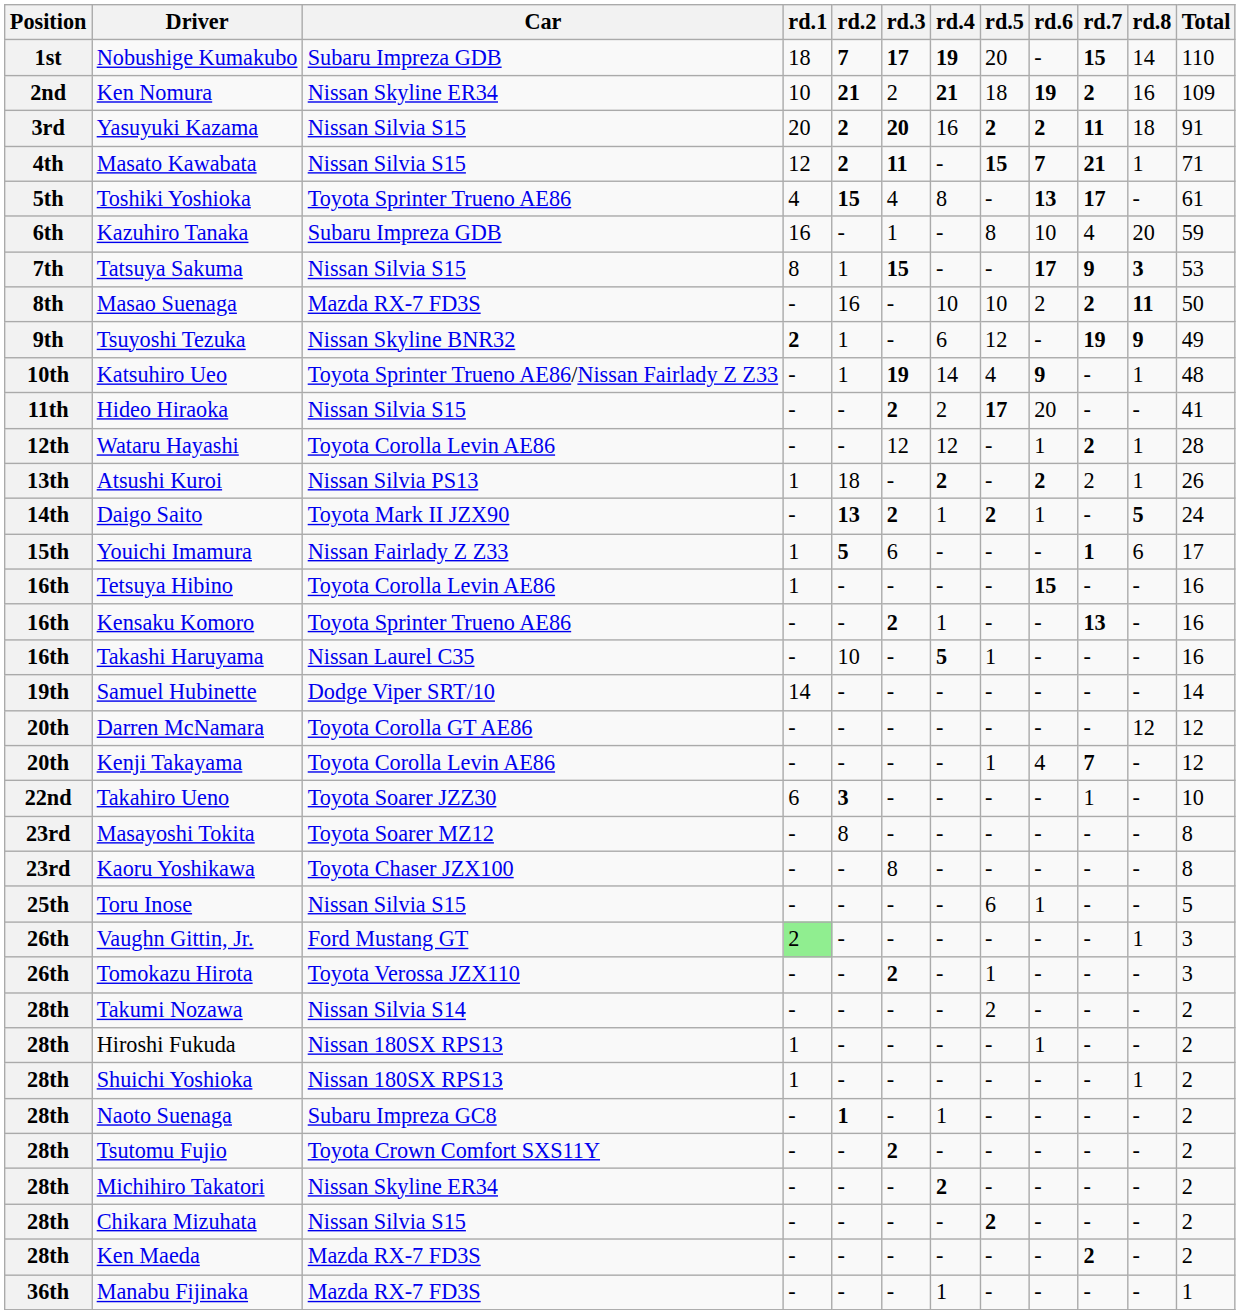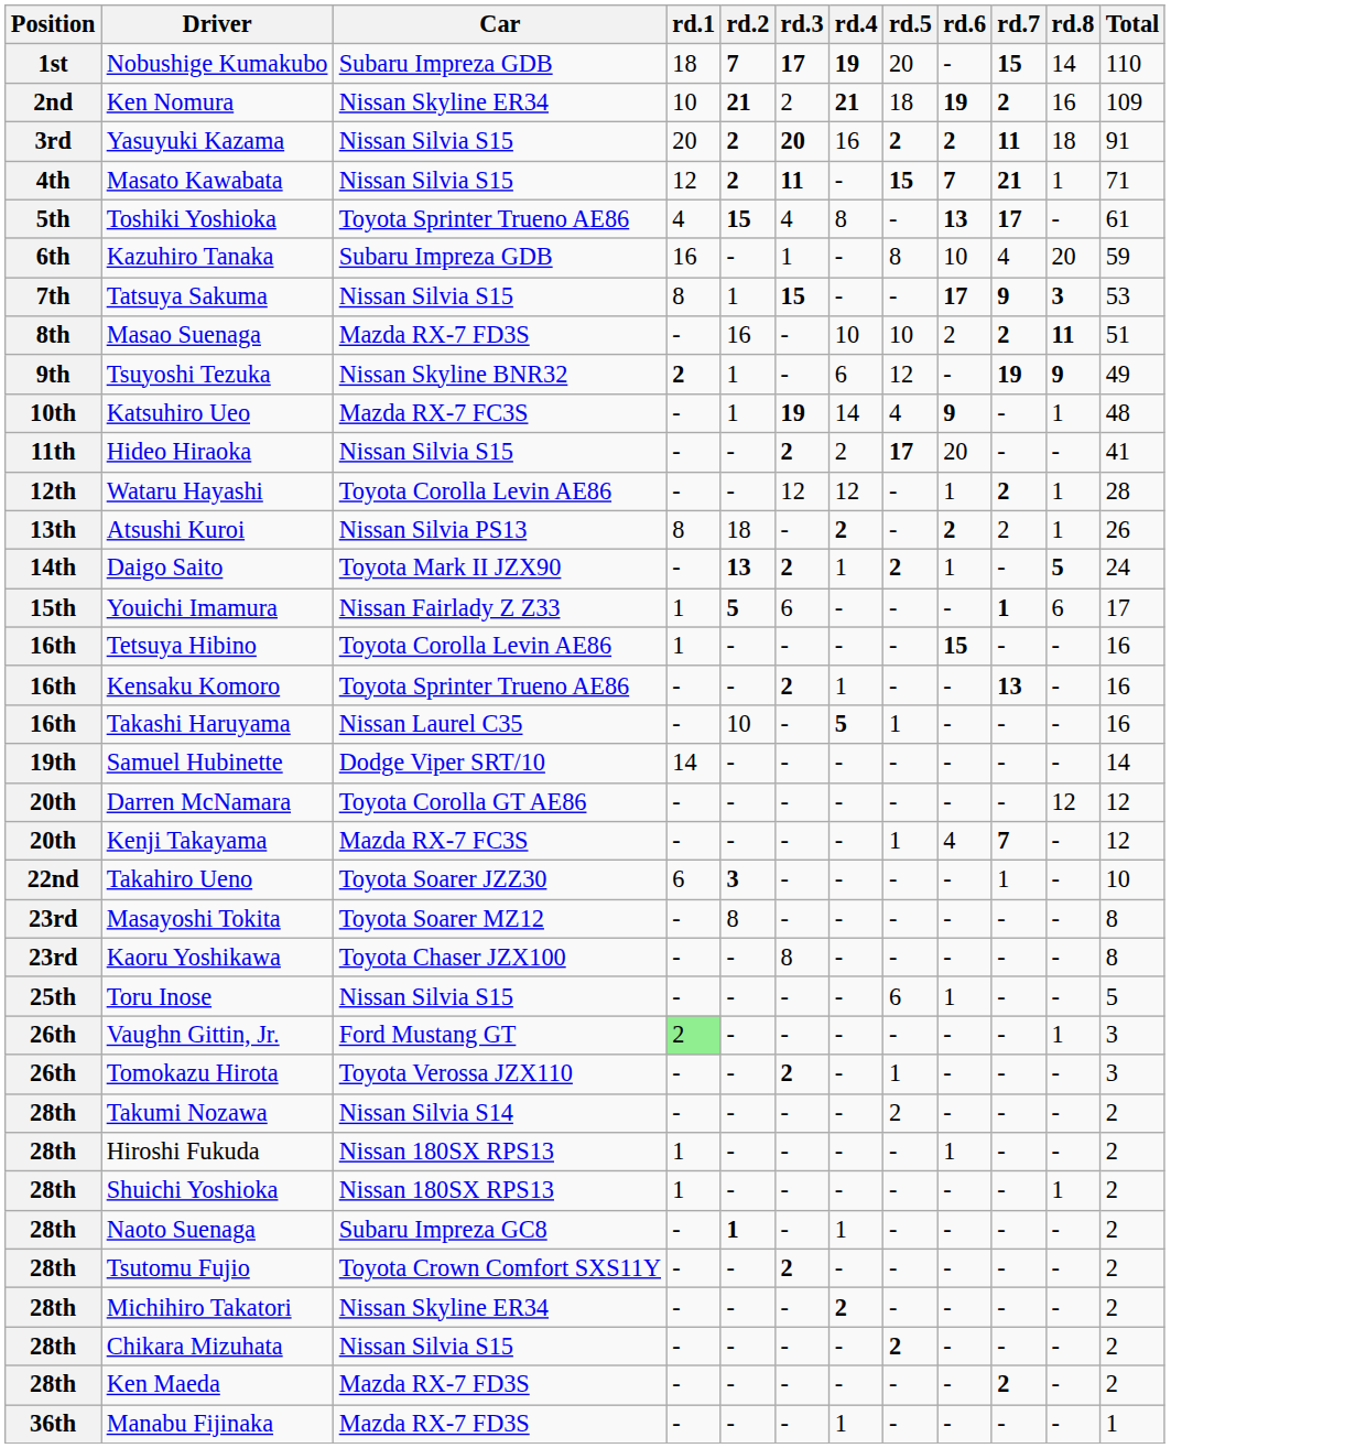 <table class="wikitable">
 <tr>
 <th>Position</th>
 <th>Driver</th>
 <th>Car</th>
 <th>rd.1</th>
 <th>rd.2</th>
 <th>rd.3</th>
 <th>rd.4</th>
 <th>rd.5</th>
 <th>rd.6</th>
 <th>rd.7</th>
 <th>rd.8</th>
 <th>Total</th>
 </tr>
 <tr>
 <th>1st</th>
 <td><a href='#'>Nobushige Kumakubo</a></td>
 <td><a href='#'>Subaru Impreza GDB</a></td>
 <td>18</td>
 <td><strong><span>7</span></strong></td>
 <td><strong><span>17</span></strong></td>
 <td><strong><span>19</span></strong></td>
 <td>20</td>
 <td>-</td>
 <td><strong><span>15</span></strong></td>
 <td>14</td>
 <td>110</td>
 </tr>
 <tr>
 <th>2nd</th>
 <td><a href='#'>Ken Nomura</a></td>
 <td><a href='#'>Nissan Skyline ER34</a></td>
 <td>10</td>
 <td><strong><span>21</span></strong></td>
 <td>2</td>
 <td><strong><span>21</span></strong></td>
 <td>18</td>
 <td><strong><span>19</span></strong></td>
 <td><strong><span>2</span></strong></td>
 <td>16</td>
 <td>109</td>
 </tr>
 <tr>
 <th>3rd</th>
 <td><a href='#'>Yasuyuki Kazama</a></td>
 <td><a href='#'>Nissan Silvia S15</a></td>
 <td>20</td>
 <td><strong><span>2</span></strong></td>
 <td><strong><span>20</span></strong></td>
 <td>16</td>
 <td><strong><span>2</span></strong></td>
 <td><strong><span>2</span></strong></td>
 <td><strong><span>11</span></strong></td>
 <td>18</td>
 <td>91</td>
 </tr>
 <tr>
 <th>4th</th>
 <td><a href='#'>Masato Kawabata</a></td>
 <td><a href='#'>Nissan Silvia S15</a></td>
 <td>12</td>
 <td><strong><span>2</span></strong></td>
 <td><strong><span>11</span></strong></td>
 <td>-</td>
 <td><strong><span>15</span></strong></td>
 <td><strong><span>7</span></strong></td>
 <td><strong><span>21</span></strong></td>
 <td>1</td>
 <td>71</td>
 </tr>
 <tr>
 <th>5th</th>
 <td><a href='#'>Toshiki Yoshioka</a></td>
 <td><a href='#'>Toyota Sprinter Trueno AE86</a></td>
 <td>4</td>
 <td><strong><span>15</span></strong></td>
 <td>4</td>
 <td>8</td>
 <td>-</td>
 <td><strong><span>13</span></strong></td>
 <td><strong><span>17</span></strong></td>
 <td>-</td>
 <td>61</td>
 </tr>
 <tr>
 <th>6th</th>
 <td><a href='#'>Kazuhiro Tanaka</a></td>
 <td><a href='#'>Subaru Impreza GDB</a></td>
 <td>16</td>
 <td>-</td>
 <td>1</td>
 <td>-</td>
 <td>8</td>
 <td>10</td>
 <td>4</td>
 <td>20</td>
 <td>59</td>
 </tr>
 <tr>
 <th>7th</th>
 <td><a href='#'>Tatsuya Sakuma</a></td>
 <td><a href='#'>Nissan Silvia S15</a></td>
 <td>8</td>
 <td>1</td>
 <td><strong><span>15</span></strong></td>
 <td>-</td>
 <td>-</td>
 <td><strong><span>17</span></strong></td>
 <td><strong><span>9</span></strong></td>
 <td><strong><span>3</span></strong></td>
 <td>53</td>
 </tr>
 <tr>
 <th>8th</th>
 <td><a href='#'>Masao Suenaga</a></td>
 <td><a href='#'>Mazda RX-7 FD3S</a></td>
 <td>-</td>
 <td>16</td>
 <td>-</td>
 <td>10</td>
 <td>10</td>
 <td>2</td>
 <td><strong><span>2</span></strong></td>
 <td><strong><span>11</span></strong></td>
-<td>50</td>
+<td>51</td>
 </tr>
 <tr>
 <th>9th</th>
 <td><a href='#'>Tsuyoshi Tezuka</a></td>
 <td><a href='#'>Nissan Skyline BNR32</a></td>
 <td><strong><span>2</span></strong></td>
 <td>1</td>
 <td>-</td>
 <td>6</td>
 <td>12</td>
 <td>-</td>
 <td><strong><span>19</span></strong></td>
 <td><strong><span>9</span></strong></td>
 <td>49</td>
 </tr>
 <tr>
 <th>10th</th>
 <td><a href='#'>Katsuhiro Ueo</a></td>
-<td><a href='#'>Toyota Sprinter Trueno AE86</a>/<a href='#'>Nissan Fairlady Z Z33</a></td>
+<td><a href='#'>Mazda RX-7 FC3S</a></td>
 <td>-</td>
 <td>1</td>
 <td><strong><span>19</span></strong></td>
 <td>14</td>
 <td>4</td>
 <td><strong><span>9</span></strong></td>
 <td>-</td>
 <td>1</td>
 <td>48</td>
 </tr>
 <tr>
 <th>11th</th>
 <td><a href='#'>Hideo Hiraoka</a></td>
 <td><a href='#'>Nissan Silvia S15</a></td>
 <td>-</td>
 <td>-</td>
 <td><strong><span>2</span></strong></td>
 <td>2</td>
 <td><strong><span>17</span></strong></td>
 <td>20</td>
 <td>-</td>
 <td>-</td>
 <td>41</td>
 </tr>
 <tr>
 <th>12th</th>
 <td><a href='#'>Wataru Hayashi</a></td>
 <td><a href='#'>Toyota Corolla Levin AE86</a></td>
 <td>-</td>
 <td>-</td>
 <td>12</td>
 <td>12</td>
 <td>-</td>
 <td>1</td>
 <td><strong><span>2</span></strong></td>
 <td>1</td>
 <td>28</td>
 </tr>
 <tr>
 <th>13th</th>
 <td><a href='#'>Atsushi Kuroi</a></td>
 <td><a href='#'>Nissan Silvia PS13</a></td>
-<td>1</td>
+<td>8</td>
 <td>18</td>
 <td>-</td>
 <td><strong><span>2</span></strong></td>
 <td>-</td>
 <td><strong><span>2</span></strong></td>
 <td>2</td>
 <td>1</td>
 <td>26</td>
 </tr>
 <tr>
 <th>14th</th>
 <td><a href='#'>Daigo Saito</a></td>
 <td><a href='#'>Toyota Mark II JZX90</a></td>
 <td>-</td>
 <td><strong><span>13</span></strong></td>
 <td><strong><span>2</span></strong></td>
 <td>1</td>
 <td><strong><span>2</span></strong></td>
 <td>1</td>
 <td>-</td>
 <td><strong><span>5</span></strong></td>
 <td>24</td>
 </tr>
 <tr>
 <th>15th</th>
 <td><a href='#'>Youichi Imamura</a></td>
 <td><a href='#'>Nissan Fairlady Z Z33</a></td>
 <td>1</td>
 <td><strong><span>5</span></strong></td>
 <td>6</td>
 <td>-</td>
 <td>-</td>
 <td>-</td>
 <td><strong><span>1</span></strong></td>
 <td>6</td>
 <td>17</td>
 </tr>
 <tr>
 <th>16th</th>
 <td><a href='#'>Tetsuya Hibino</a></td>
 <td><a href='#'>Toyota Corolla Levin AE86</a></td>
 <td>1</td>
 <td>-</td>
 <td>-</td>
 <td>-</td>
 <td>-</td>
 <td><strong><span>15</span></strong></td>
 <td>-</td>
 <td>-</td>
 <td>16</td>
 </tr>
 <tr>
 <th>16th</th>
 <td><a href='#'>Kensaku Komoro</a></td>
 <td><a href='#'>Toyota Sprinter Trueno AE86</a></td>
 <td>-</td>
 <td>-</td>
 <td><strong><span>2</span></strong></td>
 <td>1</td>
 <td>-</td>
 <td>-</td>
 <td><strong><span>13</span></strong></td>
 <td>-</td>
 <td>16</td>
 </tr>
 <tr>
 <th>16th</th>
 <td><a href='#'>Takashi Haruyama</a></td>
 <td><a href='#'>Nissan Laurel C35</a></td>
 <td>-</td>
 <td>10</td>
 <td>-</td>
 <td><strong><span>5</span></strong></td>
 <td>1</td>
 <td>-</td>
 <td>-</td>
 <td>-</td>
 <td>16</td>
 </tr>
 <tr>
 <th>19th</th>
 <td><a href='#'>Samuel Hubinette</a></td>
 <td><a href='#'>Dodge Viper SRT/10</a></td>
 <td>14</td>
 <td>-</td>
 <td>-</td>
 <td>-</td>
 <td>-</td>
 <td>-</td>
 <td>-</td>
 <td>-</td>
 <td>14</td>
 </tr>
 <tr>
 <th>20th</th>
 <td><a href='#'>Darren McNamara</a></td>
 <td><a href='#'>Toyota Corolla GT AE86</a></td>
 <td>-</td>
 <td>-</td>
 <td>-</td>
 <td>-</td>
 <td>-</td>
 <td>-</td>
 <td>-</td>
 <td>12</td>
 <td>12</td>
 </tr>
 <tr>
 <th>20th</th>
 <td><a href='#'>Kenji Takayama</a></td>
-<td><a href='#'>Toyota Corolla Levin AE86</a></td>
+<td><a href='#'>Mazda RX-7 FC3S</a></td>
 <td>-</td>
 <td>-</td>
 <td>-</td>
 <td>-</td>
 <td>1</td>
 <td>4</td>
 <td><strong><span>7</span></strong></td>
 <td>-</td>
 <td>12</td>
 </tr>
 <tr>
 <th>22nd</th>
 <td><a href='#'>Takahiro Ueno</a></td>
 <td><a href='#'>Toyota Soarer JZZ30</a></td>
 <td>6</td>
 <td><strong><span>3</span></strong></td>
 <td>-</td>
 <td>-</td>
 <td>-</td>
 <td>-</td>
 <td>1</td>
 <td>-</td>
 <td>10</td>
 </tr>
 <tr>
 <th>23rd</th>
 <td><a href='#'>Masayoshi Tokita</a></td>
 <td><a href='#'>Toyota Soarer MZ12</a></td>
 <td>-</td>
 <td>8</td>
 <td>-</td>
 <td>-</td>
 <td>-</td>
 <td>-</td>
 <td>-</td>
 <td>-</td>
 <td>8</td>
 </tr>
 <tr>
 <th>23rd</th>
 <td><a href='#'>Kaoru Yoshikawa</a></td>
 <td><a href='#'>Toyota Chaser JZX100</a></td>
 <td>-</td>
 <td>-</td>
 <td>8</td>
 <td>-</td>
 <td>-</td>
 <td>-</td>
 <td>-</td>
 <td>-</td>
 <td>8</td>
 </tr>
 <tr>
 <th>25th</th>
 <td><a href='#'>Toru Inose</a></td>
 <td><a href='#'>Nissan Silvia S15</a></td>
 <td>-</td>
 <td>-</td>
 <td>-</td>
 <td>-</td>
 <td>6</td>
 <td>1</td>
 <td>-</td>
 <td>-</td>
 <td>5</td>
 </tr>
 <tr>
 <th>26th</th>
 <td><a href='#'>Vaughn Gittin, Jr.</a></td>
 <td><a href='#'>Ford Mustang GT</a></td>
 <td style="background: lightgreen;">2</td>
 <td>-</td>
 <td>-</td>
 <td>-</td>
 <td>-</td>
 <td>-</td>
 <td>-</td>
 <td>1</td>
 <td>3</td>
 </tr>
 <tr>
 <th>26th</th>
 <td><a href='#'>Tomokazu Hirota</a></td>
 <td><a href='#'>Toyota Verossa JZX110</a></td>
 <td>-</td>
 <td>-</td>
 <td><strong><span>2</span></strong></td>
 <td>-</td>
 <td>1</td>
 <td>-</td>
 <td>-</td>
 <td>-</td>
 <td>3</td>
 </tr>
 <tr>
 <th>28th</th>
 <td><a href='#'>Takumi Nozawa</a></td>
 <td><a href='#'>Nissan Silvia S14</a></td>
 <td>-</td>
 <td>-</td>
 <td>-</td>
 <td>-</td>
 <td>2</td>
 <td>-</td>
 <td>-</td>
 <td>-</td>
 <td>2</td>
 </tr>
 <tr>
 <th>28th</th>
 <td>Hiroshi Fukuda</td>
 <td><a href='#'>Nissan 180SX RPS13</a></td>
 <td>1</td>
 <td>-</td>
 <td>-</td>
 <td>-</td>
 <td>-</td>
 <td>1</td>
 <td>-</td>
 <td>-</td>
 <td>2</td>
 </tr>
 <tr>
 <th>28th</th>
 <td><a href='#'>Shuichi Yoshioka</a></td>
 <td><a href='#'>Nissan 180SX RPS13</a></td>
 <td>1</td>
 <td>-</td>
 <td>-</td>
 <td>-</td>
 <td>-</td>
 <td>-</td>
 <td>-</td>
 <td>1</td>
 <td>2</td>
 </tr>
 <tr>
 <th>28th</th>
 <td><a href='#'>Naoto Suenaga</a></td>
 <td><a href='#'>Subaru Impreza GC8</a></td>
 <td>-</td>
 <td><strong><span>1</span></strong></td>
 <td>-</td>
 <td>1</td>
 <td>-</td>
 <td>-</td>
 <td>-</td>
 <td>-</td>
 <td>2</td>
 </tr>
 <tr>
 <th>28th</th>
 <td><a href='#'>Tsutomu Fujio</a></td>
 <td><a href='#'>Toyota Crown Comfort SXS11Y</a></td>
 <td>-</td>
 <td>-</td>
 <td><strong><span>2</span></strong></td>
 <td>-</td>
 <td>-</td>
 <td>-</td>
 <td>-</td>
 <td>-</td>
 <td>2</td>
 </tr>
 <tr>
 <th>28th</th>
 <td><a href='#'>Michihiro Takatori</a></td>
 <td><a href='#'>Nissan Skyline ER34</a></td>
 <td>-</td>
 <td>-</td>
 <td>-</td>
 <td><strong><span>2</span></strong></td>
 <td>-</td>
 <td>-</td>
 <td>-</td>
 <td>-</td>
 <td>2</td>
 </tr>
 <tr>
 <th>28th</th>
 <td><a href='#'>Chikara Mizuhata</a></td>
 <td><a href='#'>Nissan Silvia S15</a></td>
 <td>-</td>
 <td>-</td>
 <td>-</td>
 <td>-</td>
 <td><strong><span>2</span></strong></td>
 <td>-</td>
 <td>-</td>
 <td>-</td>
 <td>2</td>
 </tr>
 <tr>
 <th>28th</th>
 <td><a href='#'>Ken Maeda</a></td>
 <td><a href='#'>Mazda RX-7 FD3S</a></td>
 <td>-</td>
 <td>-</td>
 <td>-</td>
 <td>-</td>
 <td>-</td>
 <td>-</td>
 <td><strong><span>2</span></strong></td>
 <td>-</td>
 <td>2</td>
 </tr>
 <tr>
 <th>36th</th>
 <td><a href='#'>Manabu Fijinaka</a></td>
 <td><a href='#'>Mazda RX-7 FD3S</a></td>
 <td>-</td>
 <td>-</td>
 <td>-</td>
 <td>1</td>
 <td>-</td>
 <td>-</td>
 <td>-</td>
 <td>-</td>
 <td>1</td>
 </tr>
 <tr>
 </tr>
 </table>
